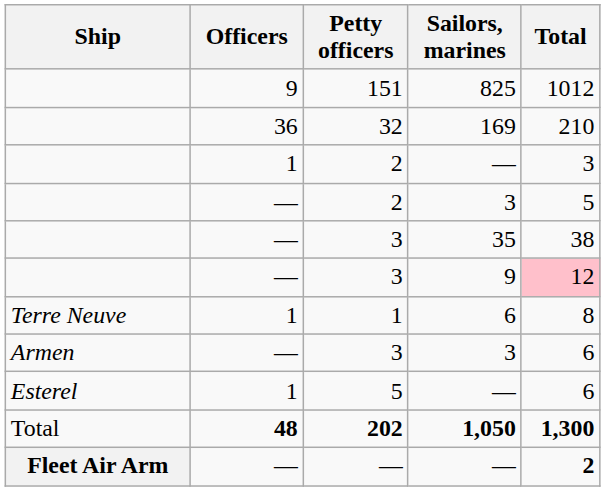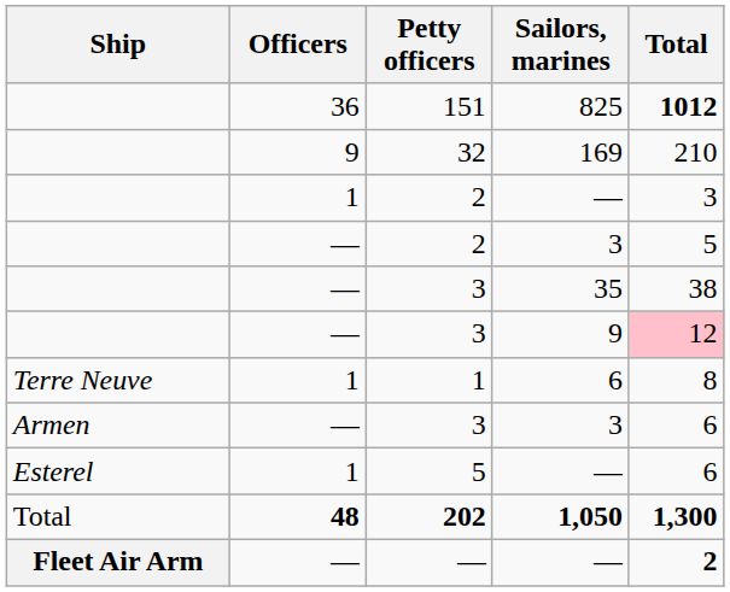 <table class="wikitable sortable" style="width: 25em; margin: auto">
 <tr>
 <th>Ship</th>
 <th>Officers</th>
 <th>Petty<br>officers</th>
 <th>Sailors,<br> marines</th>
 <th>Total</th>
 </tr>
 <tr>
 <td></td>
-<td align="right">9</td>
+<td align="right">36</td>
 <td align="right">151</td>
 <td align="right">825</td>
-<td align="right">1012</td>
+<td align="right"><strong>1012</strong></td>
 </tr>
 <tr>
 <td></td>
-<td align="right">36</td>
+<td align="right">9</td>
 <td align="right">32</td>
 <td align="right">169</td>
 <td align="right">210</td>
 </tr>
 <tr>
 <td></td>
 <td align="right">1</td>
 <td align="right">2</td>
 <td align="right">—</td>
 <td align="right">3</td>
 </tr>
 <tr>
 <td></td>
 <td align="right">—</td>
 <td align="right">2</td>
 <td align="right">3</td>
 <td align="right">5</td>
 </tr>
 <tr>
 <td></td>
 <td align="right">—</td>
 <td align="right">3</td>
 <td align="right">35</td>
 <td align="right">38</td>
 </tr>
 <tr>
 <td></td>
 <td align="right">—</td>
 <td align="right">3</td>
 <td align="right">9</td>
 <td align="right" style="background: pink;">12</td>
 </tr>
 <tr>
 <td><em>Terre Neuve</em></td>
 <td align="right">1</td>
 <td align="right">1</td>
 <td align="right">6</td>
 <td align="right">8</td>
 </tr>
 <tr>
 <td><em>Armen</em></td>
 <td align="right">—</td>
 <td align="right">3</td>
 <td align="right">3</td>
 <td align="right">6</td>
 </tr>
 <tr>
 <td><em>Esterel</em></td>
 <td align="right">1</td>
 <td align="right">5</td>
 <td align="right">—</td>
 <td align="right">6</td>
 </tr>
 <tr class="sortbottom">
 <td>Total</td>
 <td align="right"><strong>48</strong></td>
 <td align="right"><strong>202</strong></td>
 <td align="right"><strong>1,050</strong></td>
 <td align="right"><strong>1,300</strong></td>
 </tr>
 <tr class="sortbottom">
 <th>Fleet Air Arm</th>
 <td align="right">—</td>
 <td align="right">—</td>
 <td align="right">—</td>
 <td align="right"><strong>2</strong></td>
 </tr>
 </table>
